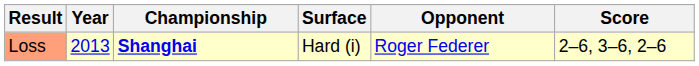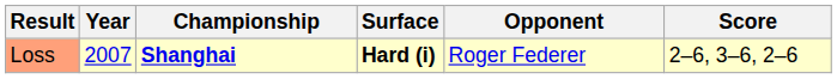 <table class="sortable wikitable">
 <tr>
 <th>Result</th>
 <th>Year</th>
 <th width=160>Championship</th>
 <th>Surface</th>
 <th width=160>Opponent</th>
 <th width=120 class="unsortable">Score</th>
 </tr>
 <tr style="background:#ffc;">
 <td style="background:#ffa07a;">Loss</td>
-<td><a href='#'>2013</a></td>
+<td><a href='#'>2007</a></td>
 <td><strong><a href='#'>Shanghai</a></strong></td>
-<td>Hard (i)</td>
+<td><strong>Hard (i)</strong></td>
 <td> <a href='#'>Roger Federer</a></td>
 <td>2–6, 3–6, 2–6</td>
 </tr>
 </table>
